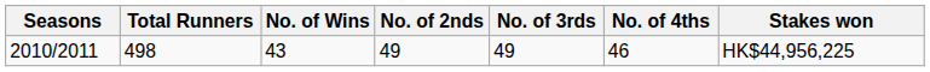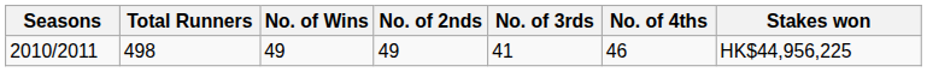 <table class="wikitable sortable" style="font-size:90%;">
 <tr>
 <th width="80px">Seasons</th>
 <th width="100px">Total Runners</th>
 <th width="80px">No. of Wins</th>
 <th width="80px">No. of 2nds</th>
 <th width="80px">No. of 3rds</th>
 <th width="80px">No. of 4ths</th>
 <th width="150px">Stakes won</th>
 </tr>
 <tr>
 <td>2010/2011</td>
 <td>498</td>
-<td>43</td>
 <td>49</td>
 <td>49</td>
+<td>41</td>
 <td>46</td>
 <td>HK$44,956,225</td>
 </tr>
 </table>
